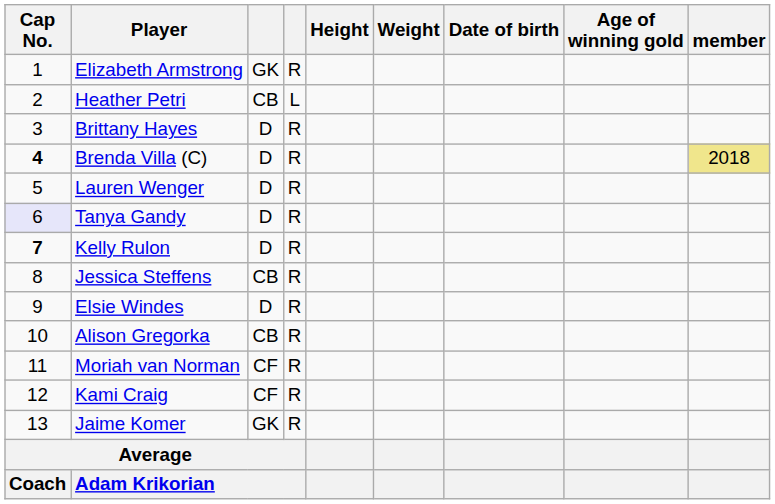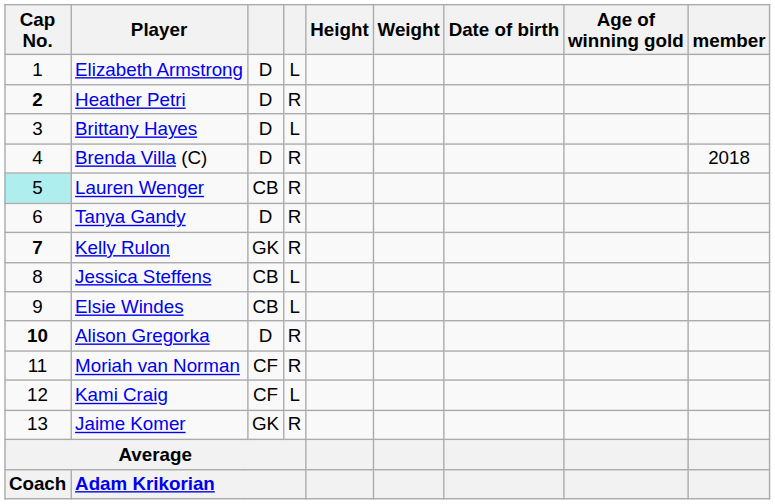 <table class="wikitable sortable" style="text-align: center; font-size: 85%; margin-left: 1em;">
 <tr>
 <th>Cap<br>No.</th>
 <th>Player</th>
 <th></th>
 <th></th>
 <th>Height</th>
 <th>Weight</th>
 <th>Date of birth</th>
 <th>Age of<br>winning gold</th>
 <th><br>member</th>
 </tr>
 <tr>
 <td>1</td>
 <td style="text-align: left;" data-sort-value="Armstrong, Elizabeth"><a href='#'>Elizabeth Armstrong</a></td>
-<td>GK</td>
-<td>R</td>
+<td>D</td>
+<td>L</td>
 <td style="text-align: left;"></td>
 <td style="text-align: right;"></td>
 <td style="text-align: right;"></td>
 <td style="text-align: left;"></td>
 <td></td>
 </tr>
 <tr>
-<td>2</td>
+<td><strong>2</strong></td>
 <td style="text-align: left;" data-sort-value="Petri, Heather"><a href='#'>Heather Petri</a></td>
-<td>CB</td>
-<td>L</td>
+<td>D</td>
+<td>R</td>
 <td style="text-align: left;"></td>
 <td style="text-align: right;"></td>
 <td style="text-align: right;"></td>
 <td style="text-align: left;"></td>
 <td></td>
 </tr>
 <tr>
 <td>3</td>
 <td style="text-align: left;" data-sort-value="Hayes, Brittany"><a href='#'>Brittany Hayes</a></td>
 <td>D</td>
+<td>L</td>
+<td style="text-align: left;"></td>
+<td style="text-align: right;"></td>
+<td style="text-align: right;"></td>
+<td style="text-align: left;"></td>
+<td></td>
+</tr>
+<tr>
+<td>4</td>
+<td style="text-align: left;" data-sort-value="Villa, Brenda"><a href='#'>Brenda Villa</a> (C)</td>
+<td>D</td>
+<td>R</td>
+<td style="text-align: left;"></td>
+<td style="text-align: right;"></td>
+<td style="text-align: right;"></td>
+<td style="text-align: left;"></td>
+<td>2018</td>
+</tr>
+<tr>
+<td style="background: paleturquoise;">5</td>
+<td style="text-align: left;" data-sort-value="Wenger, Lauren"><a href='#'>Lauren Wenger</a></td>
+<td>CB</td>
 <td>R</td>
 <td style="text-align: left;"></td>
 <td style="text-align: right;"></td>
 <td style="text-align: right;"></td>
 <td style="text-align: left;"></td>
 <td></td>
 </tr>
 <tr>
-<td><strong>4</strong></td>
-<td style="text-align: left;" data-sort-value="Villa, Brenda"><a href='#'>Brenda Villa</a> (C)</td>
-<td>D</td>
-<td>R</td>
-<td style="text-align: left;"></td>
-<td style="text-align: right;"></td>
-<td style="text-align: right;"></td>
-<td style="text-align: left;"></td>
-<td style="background: khaki;">2018</td>
-</tr>
-<tr>
-<td>5</td>
-<td style="text-align: left;" data-sort-value="Wenger, Lauren"><a href='#'>Lauren Wenger</a></td>
-<td>D</td>
-<td>R</td>
-<td style="text-align: left;"></td>
-<td style="text-align: right;"></td>
-<td style="text-align: right;"></td>
-<td style="text-align: left;"></td>
-<td></td>
-</tr>
-<tr>
-<td style="background: lavender;">6</td>
+<td>6</td>
 <td style="text-align: left;" data-sort-value="Gandy, Tanya"><a href='#'>Tanya Gandy</a></td>
 <td>D</td>
 <td>R</td>
 <td style="text-align: left;"></td>
 <td style="text-align: right;"></td>
 <td style="text-align: right;"></td>
 <td style="text-align: left;"></td>
 <td></td>
 </tr>
 <tr>
 <td><strong>7</strong></td>
 <td style="text-align: left;" data-sort-value="Rulon, Kelly"><a href='#'>Kelly Rulon</a></td>
-<td>D</td>
+<td>GK</td>
 <td>R</td>
 <td style="text-align: left;"></td>
 <td style="text-align: right;"></td>
 <td style="text-align: right;"></td>
 <td style="text-align: left;"></td>
 <td></td>
 </tr>
 <tr>
 <td>8</td>
 <td style="text-align: left;" data-sort-value="Steffens, Jessica"><a href='#'>Jessica Steffens</a></td>
 <td>CB</td>
-<td>R</td>
+<td>L</td>
 <td style="text-align: left;"></td>
 <td style="text-align: right;"></td>
 <td style="text-align: right;"></td>
 <td style="text-align: left;"></td>
 <td></td>
 </tr>
 <tr>
 <td>9</td>
 <td style="text-align: left;" data-sort-value="Windes, Elsie"><a href='#'>Elsie Windes</a></td>
-<td>D</td>
-<td>R</td>
+<td>CB</td>
+<td>L</td>
 <td style="text-align: left;"></td>
 <td style="text-align: right;"></td>
 <td style="text-align: right;"></td>
 <td style="text-align: left;"></td>
 <td></td>
 </tr>
 <tr>
-<td>10</td>
+<td><strong>10</strong></td>
 <td style="text-align: left;" data-sort-value="Gregorka, Alison"><a href='#'>Alison Gregorka</a></td>
-<td>CB</td>
+<td>D</td>
 <td>R</td>
 <td style="text-align: left;"></td>
 <td style="text-align: right;"></td>
 <td style="text-align: right;"></td>
 <td style="text-align: left;"></td>
 <td></td>
 </tr>
 <tr>
 <td>11</td>
 <td style="text-align: left;" data-sort-value="van Norman, Moriah"><a href='#'>Moriah van Norman</a></td>
 <td>CF</td>
 <td>R</td>
 <td style="text-align: left;"></td>
 <td style="text-align: right;"></td>
 <td style="text-align: right;"></td>
 <td style="text-align: left;"></td>
 <td></td>
 </tr>
 <tr>
 <td>12</td>
 <td style="text-align: left;" data-sort-value="Craig, Kami"><a href='#'>Kami Craig</a></td>
 <td>CF</td>
-<td>R</td>
+<td>L</td>
 <td style="text-align: left;"></td>
 <td style="text-align: right;"></td>
 <td style="text-align: right;"></td>
 <td style="text-align: left;"></td>
 <td></td>
 </tr>
 <tr>
 <td>13</td>
 <td style="text-align: left;" data-sort-value="Komer, Jaime"><a href='#'>Jaime Komer</a></td>
 <td>GK</td>
 <td>R</td>
 <td style="text-align: left;"></td>
 <td style="text-align: right;"></td>
 <td style="text-align: right;"></td>
 <td style="text-align: left;"></td>
 <td></td>
 </tr>
 <tr>
 <th colspan="4">Average</th>
 <th style="text-align: left;"></th>
 <th style="text-align: right;"></th>
 <th style="text-align: right;"></th>
 <th style="text-align: left;"></th>
 <th></th>
 </tr>
 <tr>
 <th>Coach</th>
 <th colspan="3" style="text-align: left;"><a href='#'>Adam Krikorian</a></th>
 <th></th>
 <th></th>
 <th style="text-align: right;"></th>
 <th style="text-align: left;"></th>
 <th></th>
 </tr>
 </table>
